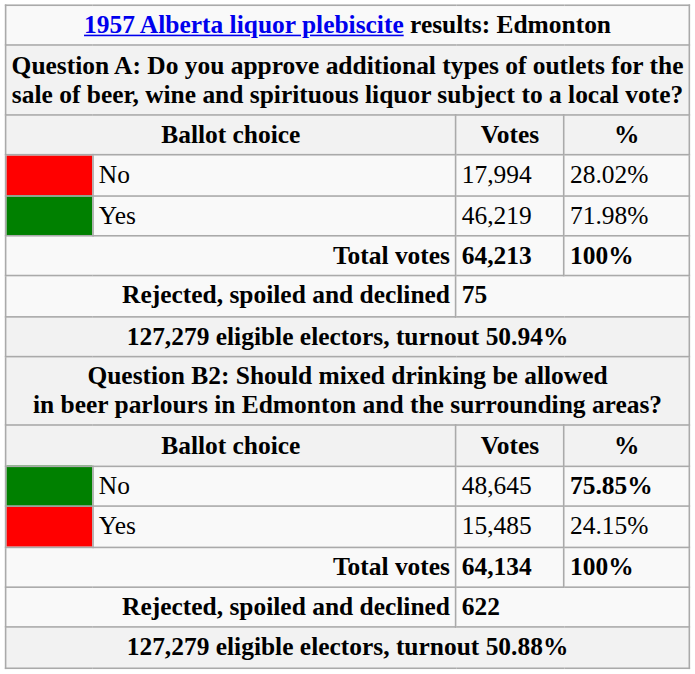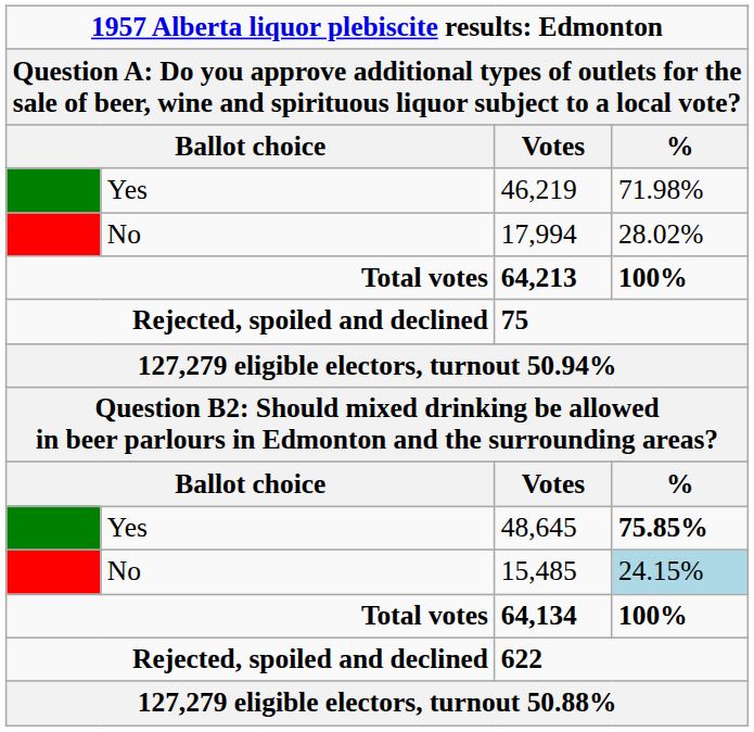 <table class="wikitable" align=right>
 <tr>
 <td colspan=4 align=center><strong><a href='#'>1957 Alberta liquor plebiscite</a> results: Edmonton</strong></td>
 </tr>
 <tr>
 <th colspan=4>Question A: Do you approve additional types of outlets for the<br> sale of beer, wine and spirituous liquor subject to a local vote?</th>
 </tr>
 <tr>
 <th colspan=2>Ballot choice</th>
 <th>Votes</th>
 <th>%</th>
 </tr>
 <tr>
+<td bgcolor=green></td>
+<td>Yes</td>
+<td>46,219</td>
+<td>71.98%</td>
+</tr>
+<tr>
 <td bgcolor=red></td>
 <td>No</td>
 <td>17,994</td>
 <td>28.02%</td>
-</tr>
-<tr>
-<td bgcolor=green></td>
-<td>Yes</td>
-<td>46,219</td>
-<td>71.98%</td>
 </tr>
 <tr>
 <td align=right colspan=2><strong>Total votes</strong></td>
 <td><strong>64,213</strong></td>
 <td><strong>100%</strong></td>
 </tr>
 <tr>
 <td align=right colspan=2><strong>Rejected, spoiled and declined</strong></td>
 <td colspan=2><strong>75</strong></td>
 </tr>
 <tr>
 <th colspan=4>127,279 eligible electors, turnout 50.94%</th>
 </tr>
 <tr>
 <th colspan=4>Question B2: Should mixed drinking be allowed<br>in beer parlours in Edmonton and the surrounding areas?</th>
 </tr>
 <tr>
 <th colspan=2>Ballot choice</th>
 <th>Votes</th>
 <th>%</th>
 </tr>
 <tr>
 <td bgcolor=green></td>
-<td>No</td>
+<td>Yes</td>
 <td>48,645</td>
 <td><strong>75.85%</strong></td>
 </tr>
 <tr>
 <td bgcolor=red></td>
-<td>Yes</td>
+<td>No</td>
 <td>15,485</td>
-<td>24.15%</td>
+<td style="background: lightblue;">24.15%</td>
 </tr>
 <tr>
 <td align=right colspan=2><strong>Total votes</strong></td>
 <td><strong>64,134</strong></td>
 <td><strong>100%</strong></td>
 </tr>
 <tr>
 <td align=right colspan=2><strong>Rejected, spoiled and declined</strong></td>
 <td colspan=2><strong>622</strong></td>
 </tr>
 <tr>
 <th colspan=4>127,279 eligible electors, turnout 50.88%</th>
 </tr>
 </table>
